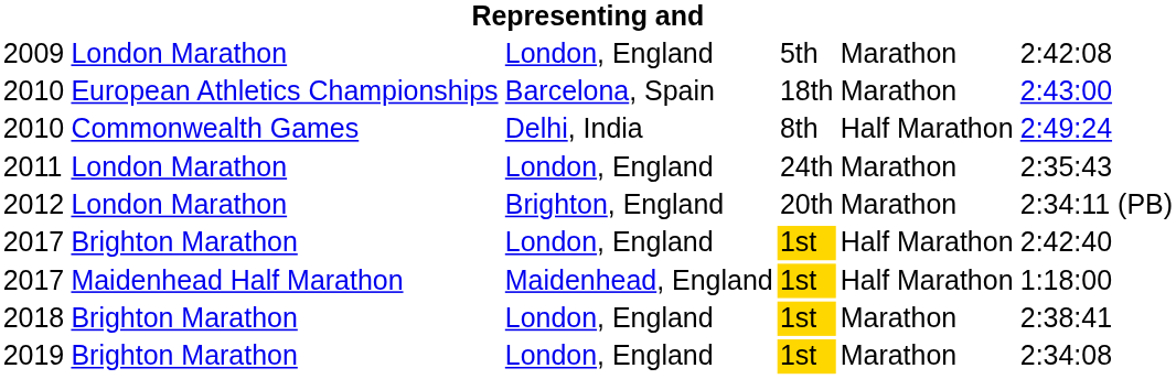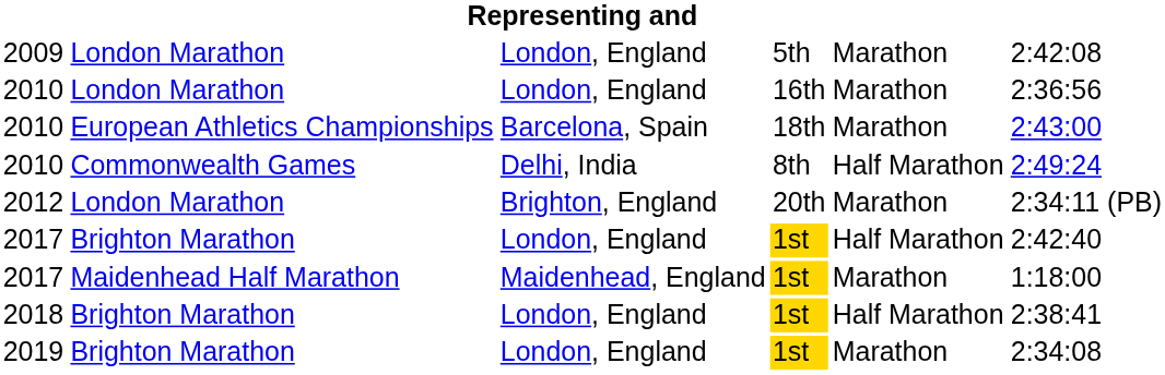 <table>
 <tr>
 <th colspan="6">Representing  and </th>
 </tr>
 <tr>
 <td>2009</td>
 <td><a href='#'>London Marathon</a></td>
 <td><a href='#'>London</a>, England</td>
 <td>5th</td>
 <td>Marathon</td>
 <td>2:42:08</td>
+</tr>
+<tr>
+<td>2010</td>
+<td><a href='#'>London Marathon</a></td>
+<td><a href='#'>London</a>, England</td>
+<td>16th</td>
+<td>Marathon</td>
+<td>2:36:56</td>
 </tr>
 <tr>
 <td>2010</td>
 <td><a href='#'>European Athletics Championships</a></td>
 <td><a href='#'>Barcelona</a>, Spain</td>
 <td>18th</td>
 <td>Marathon</td>
 <td><a href='#'>2:43:00</a></td>
 </tr>
 <tr>
 <td>2010</td>
 <td><a href='#'>Commonwealth Games</a></td>
 <td><a href='#'>Delhi</a>, India</td>
 <td>8th</td>
 <td>Half Marathon</td>
 <td><a href='#'>2:49:24</a></td>
-</tr>
-<tr>
-<td>2011</td>
-<td><a href='#'>London Marathon</a></td>
-<td><a href='#'>London</a>, England</td>
-<td>24th</td>
-<td>Marathon</td>
-<td>2:35:43</td>
 </tr>
 <tr>
 <td>2012</td>
 <td><a href='#'>London Marathon</a></td>
 <td><a href='#'>Brighton</a>, England</td>
 <td>20th</td>
 <td>Marathon</td>
 <td>2:34:11 (PB)</td>
 </tr>
 <tr>
 <td>2017</td>
 <td><a href='#'>Brighton Marathon</a></td>
 <td><a href='#'>London</a>, England</td>
 <td bgcolor='gold'>1st</td>
 <td>Half Marathon</td>
 <td>2:42:40</td>
 </tr>
 <tr>
 <td>2017</td>
 <td><a href='#'>Maidenhead Half Marathon</a></td>
 <td><a href='#'>Maidenhead</a>, England</td>
 <td bgcolor='gold'>1st</td>
-<td>Half Marathon</td>
+<td>Marathon</td>
 <td>1:18:00</td>
 </tr>
 <tr>
 <td>2018</td>
 <td><a href='#'>Brighton Marathon</a></td>
 <td><a href='#'>London</a>, England</td>
 <td bgcolor='gold'>1st</td>
-<td>Marathon</td>
+<td>Half Marathon</td>
 <td>2:38:41</td>
 </tr>
 <tr>
 <td>2019</td>
 <td><a href='#'>Brighton Marathon</a></td>
 <td><a href='#'>London</a>, England</td>
 <td bgcolor='gold'>1st</td>
 <td>Marathon</td>
 <td>2:34:08</td>
 </tr>
 </table>
